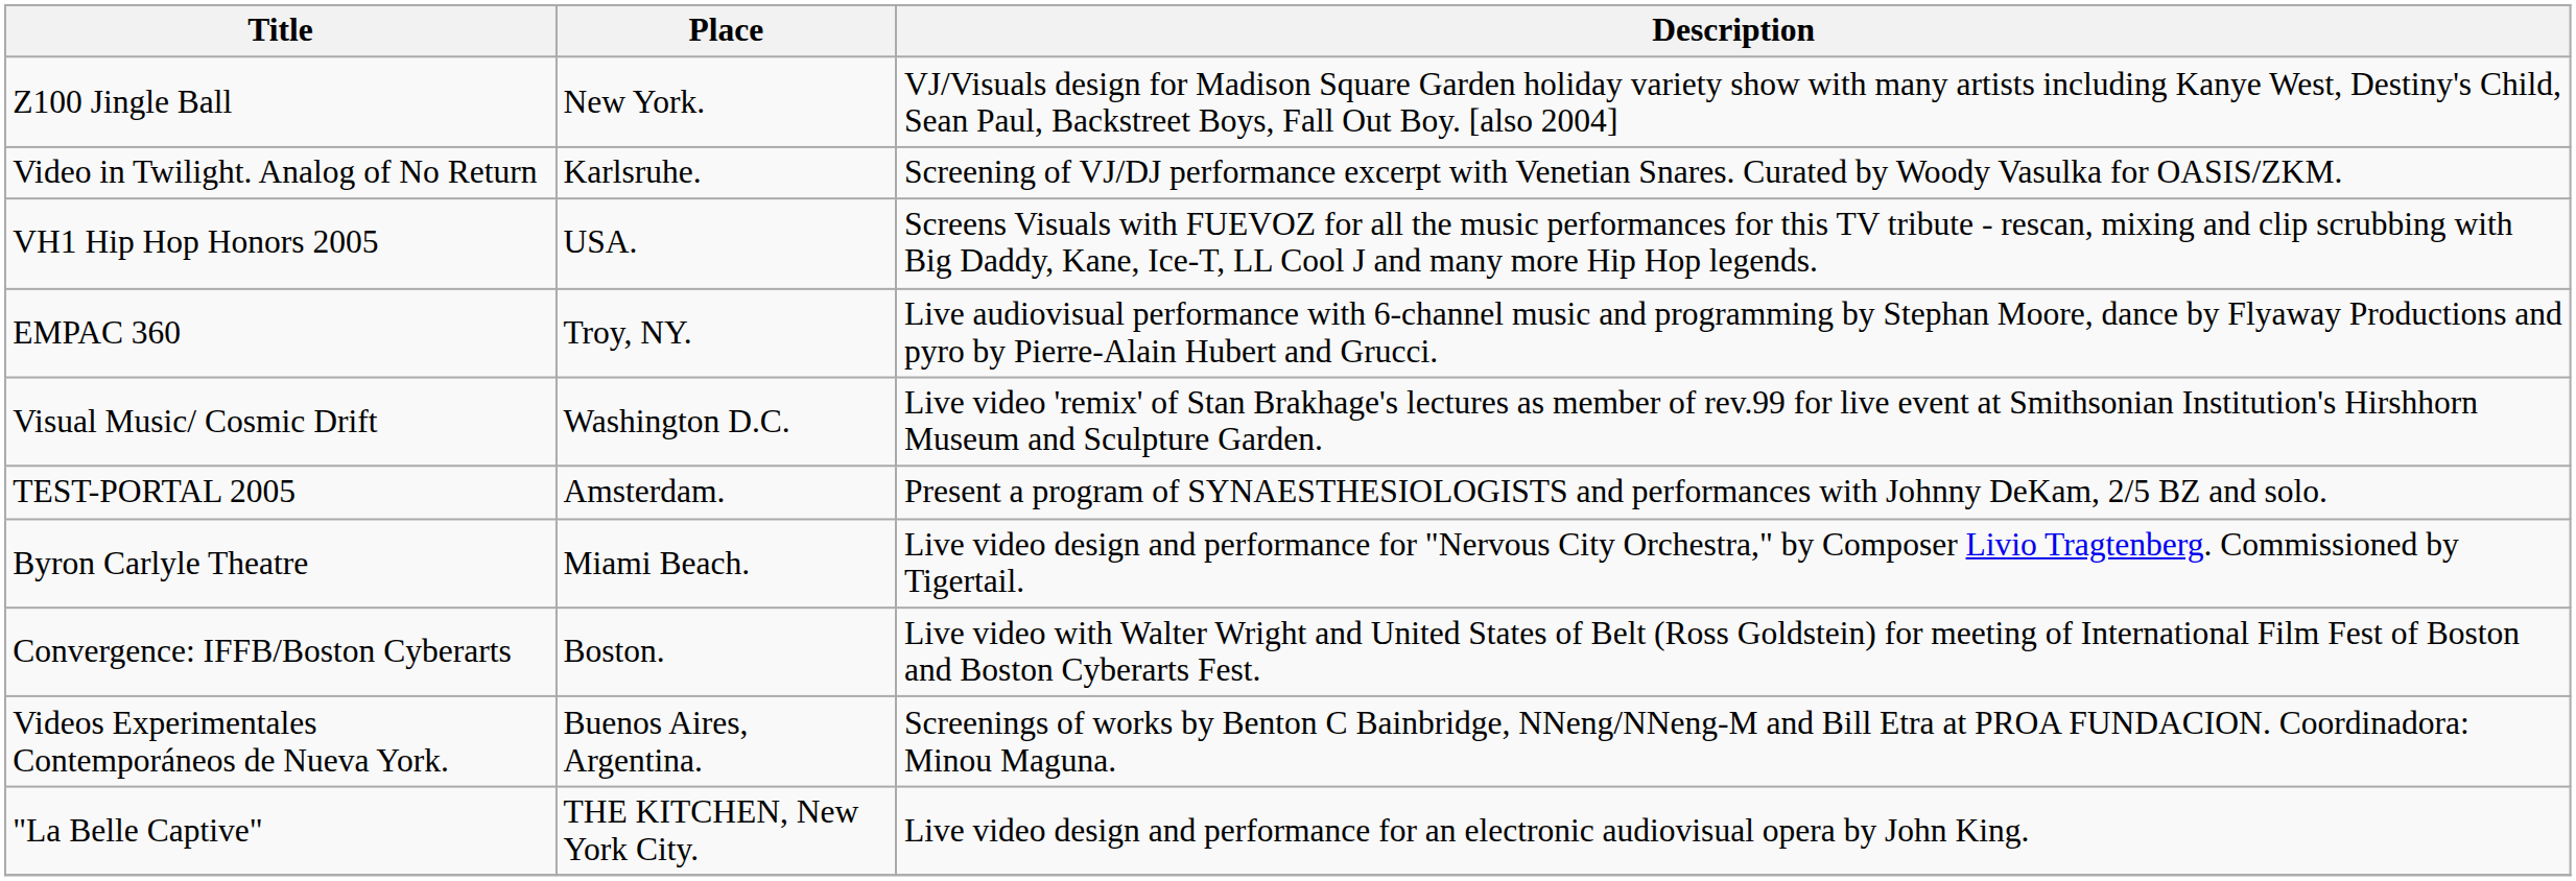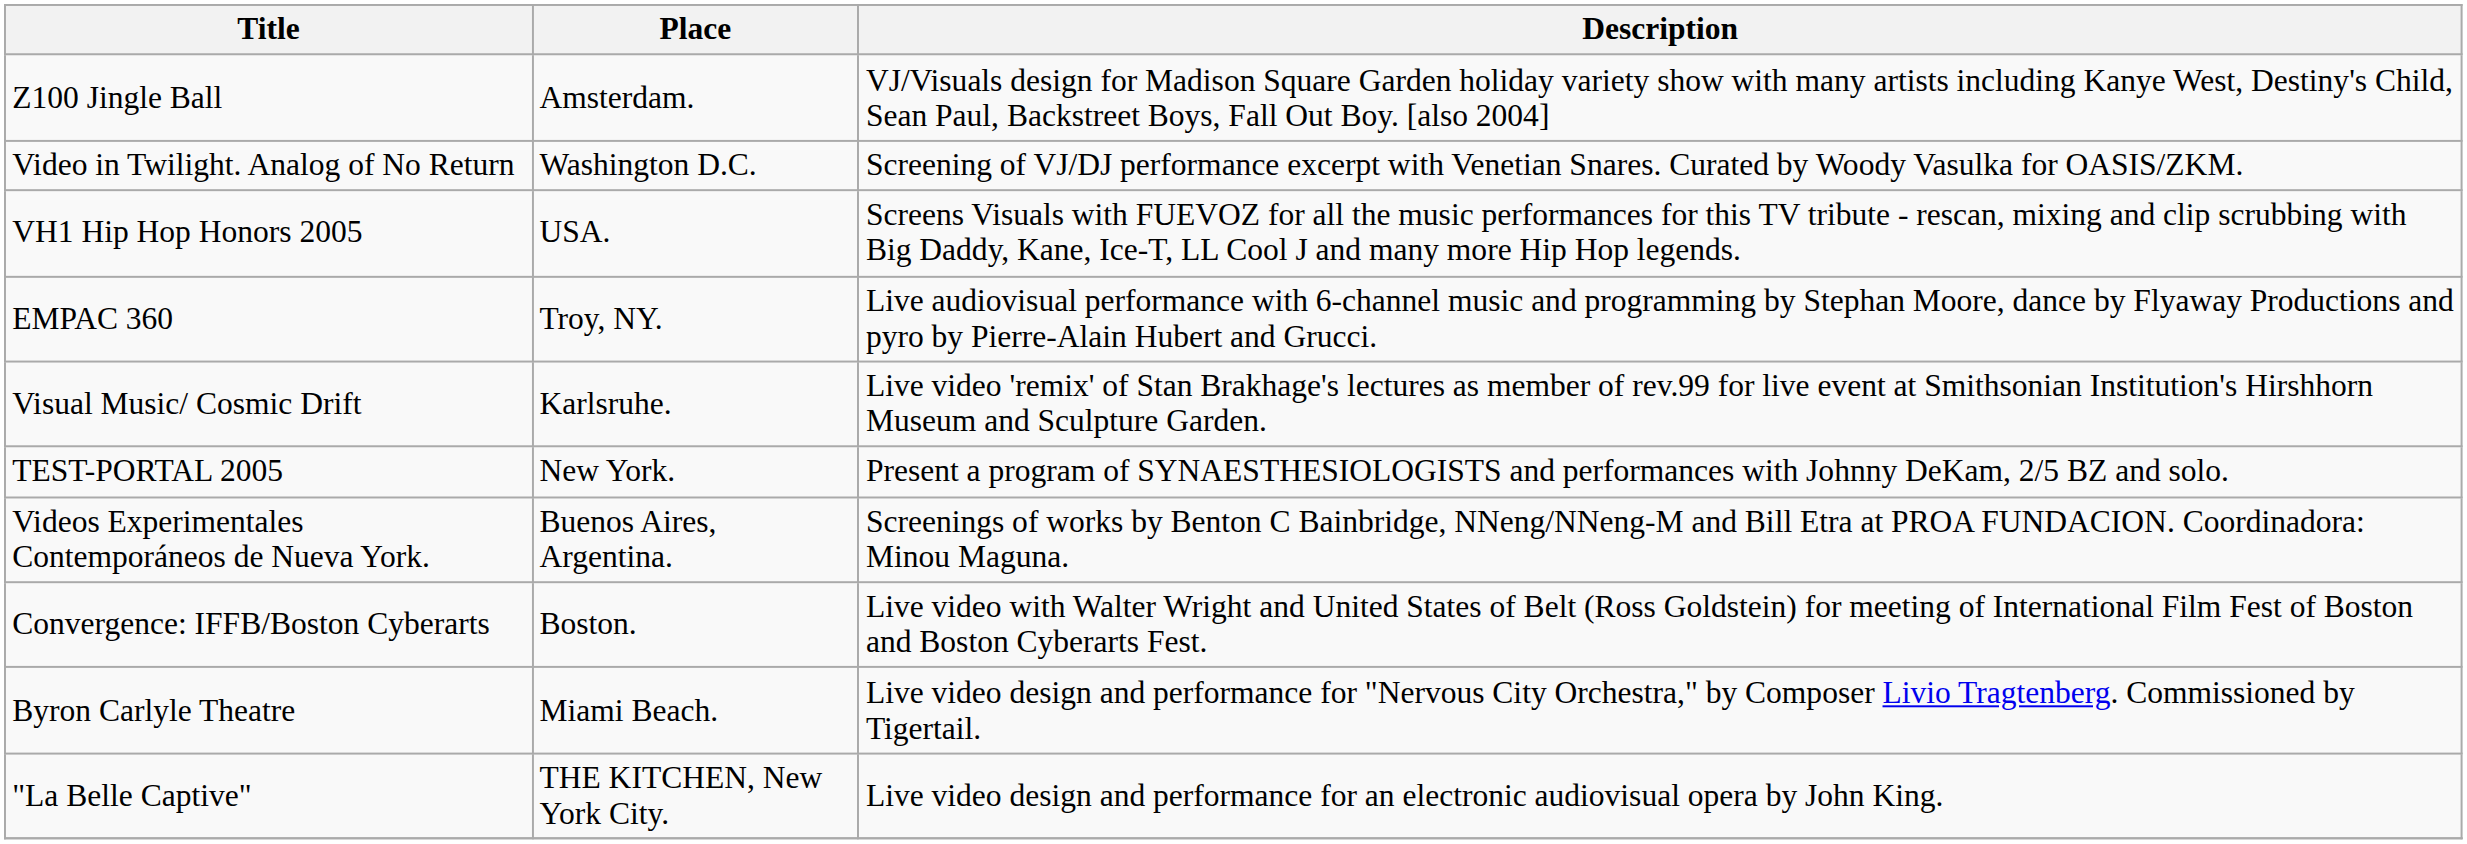 <table class="wikitable">
 <tr>
 <th>Title</th>
 <th>Place</th>
 <th>Description</th>
 </tr>
 <tr>
 <td>Z100 Jingle Ball</td>
-<td>New York.</td>
+<td>Amsterdam.</td>
 <td>VJ/Visuals design for Madison Square Garden holiday variety show with many artists including Kanye West, Destiny's Child, Sean Paul, Backstreet Boys, Fall Out Boy. [also 2004]</td>
 </tr>
 <tr>
 <td>Video in Twilight. Analog of No Return</td>
-<td>Karlsruhe.</td>
+<td>Washington D.C.</td>
 <td>Screening of VJ/DJ performance excerpt with Venetian Snares. Curated by Woody Vasulka for OASIS/ZKM.</td>
 </tr>
 <tr>
 <td>VH1 Hip Hop Honors 2005</td>
 <td>USA.</td>
 <td>Screens Visuals with FUEVOZ for all the music performances for this TV tribute - rescan, mixing and clip scrubbing with Big Daddy, Kane, Ice-T, LL Cool J and many more Hip Hop legends.</td>
 </tr>
 <tr>
 <td>EMPAC 360</td>
 <td>Troy, NY.</td>
 <td>Live audiovisual performance with 6-channel music and programming by Stephan Moore, dance by Flyaway Productions and pyro by Pierre-Alain Hubert and Grucci.</td>
 </tr>
 <tr>
 <td>Visual Music/ Cosmic Drift</td>
-<td>Washington D.C.</td>
+<td>Karlsruhe.</td>
 <td>Live video 'remix' of Stan Brakhage's lectures as member of rev.99 for live event at Smithsonian Institution's Hirshhorn Museum and Sculpture Garden.</td>
 </tr>
 <tr>
 <td>TEST-PORTAL 2005</td>
-<td>Amsterdam.</td>
+<td>New York.</td>
 <td>Present a program of SYNAESTHESIOLOGISTS and performances with Johnny DeKam, 2/5 BZ and solo.</td>
 </tr>
 <tr>
-<td>Byron Carlyle Theatre</td>
-<td>Miami Beach.</td>
-<td>Live video design and performance for "Nervous City Orchestra," by Composer <a href='#'>Livio Tragtenberg</a>. Commissioned by Tigertail.</td>
+<td>Videos Experimentales Contemporáneos de Nueva York.</td>
+<td>Buenos Aires, Argentina.</td>
+<td>Screenings of works by Benton C Bainbridge, NNeng/NNeng-M and Bill Etra at PROA FUNDACION. Coordinadora: Minou Maguna.</td>
 </tr>
 <tr>
 <td>Convergence: IFFB/Boston Cyberarts</td>
 <td>Boston.</td>
 <td>Live video with Walter Wright and United States of Belt (Ross Goldstein) for meeting of International Film Fest of Boston and Boston Cyberarts Fest.</td>
 </tr>
 <tr>
-<td>Videos Experimentales Contemporáneos de Nueva York.</td>
-<td>Buenos Aires, Argentina.</td>
-<td>Screenings of works by Benton C Bainbridge, NNeng/NNeng-M and Bill Etra at PROA FUNDACION. Coordinadora: Minou Maguna.</td>
+<td>Byron Carlyle Theatre</td>
+<td>Miami Beach.</td>
+<td>Live video design and performance for "Nervous City Orchestra," by Composer <a href='#'>Livio Tragtenberg</a>. Commissioned by Tigertail.</td>
 </tr>
 <tr>
 <td>"La Belle Captive"</td>
 <td>THE KITCHEN, New York City.</td>
 <td>Live video design and performance for an electronic audiovisual opera by John King.</td>
 </tr>
 <tr>
 </tr>
 </table>
